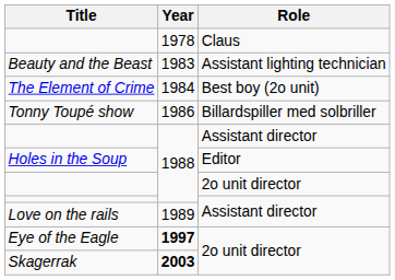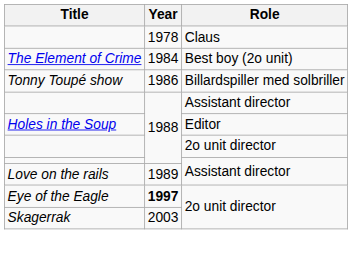 <table class="wikitable">
 <tr>
 <th scope="col">Title</th>
 <th scope="col">Year</th>
 <th scope="col">Role</th>
 </tr>
 <tr>
 <td><em></em></td>
 <td>1978</td>
 <td>Claus</td>
-</tr>
-<tr>
-<td><em>Beauty and the Beast</em></td>
-<td>1983</td>
-<td>Assistant lighting technician</td>
 </tr>
 <tr>
 <td><em><a href='#'>The Element of Crime</a></em></td>
 <td>1984</td>
 <td>Best boy (2o unit)</td>
 </tr>
 <tr>
 <td><em>Tonny Toupé show</em></td>
 <td>1986</td>
 <td>Billardspiller med solbriller</td>
 </tr>
 <tr>
 <td><em></em></td>
 <td rowspan=4>1988</td>
 <td>Assistant director</td>
 </tr>
 <tr>
 <td><em><a href='#'>Holes in the Soup</a></em></td>
 <td>Editor</td>
 </tr>
 <tr>
 <td><em></em></td>
 <td>2o unit director</td>
 </tr>
 <tr>
 <td><em></em></td>
 <td rowspan=2>Assistant director</td>
 </tr>
 <tr>
 <td><em>Love on the rails</em></td>
 <td>1989</td>
 </tr>
 <tr>
 <td><em>Eye of the Eagle</em></td>
 <td><strong>1997</strong></td>
 <td rowspan=2>2o unit director</td>
 </tr>
 <tr>
 <td><em>Skagerrak</em></td>
-<td><strong>2003</strong></td>
+<td>2003</td>
 </tr>
 </table>
